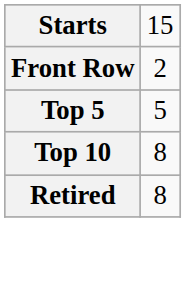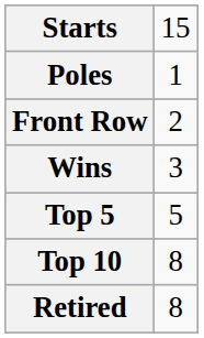 <table class="wikitable" style="text-align:center">
 <tr>
 <th>Starts</th>
 <td>15</td>
 </tr>
 <tr>
+<th>Poles</th>
+<td>1</td>
+</tr>
+<tr>
 <th>Front Row</th>
 <td>2</td>
+</tr>
+<tr>
+<th>Wins</th>
+<td>3</td>
 </tr>
 <tr>
 <th>Top 5</th>
 <td>5</td>
 </tr>
 <tr>
 <th>Top 10</th>
 <td>8</td>
 </tr>
 <tr>
 <th>Retired</th>
 <td>8</td>
 </tr>
 </table>
